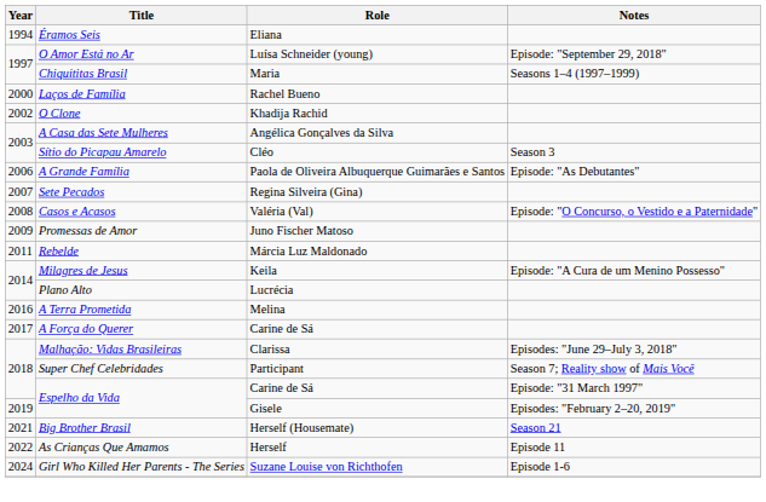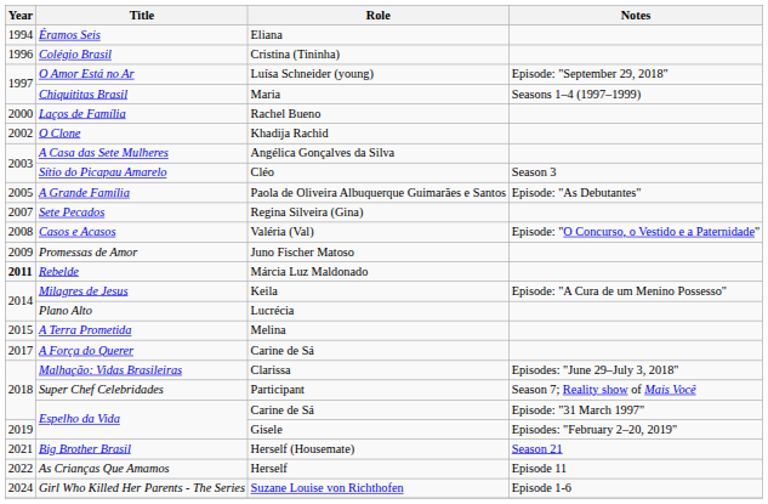 <table class="wikitable">
 <tr>
 <th>Year</th>
 <th>Title</th>
 <th>Role</th>
 <th>Notes</th>
 </tr>
 <tr>
 <td>1994</td>
 <td><em><a href='#'>Éramos Seis</a></em></td>
 <td>Eliana</td>
+<td></td>
+</tr>
+<tr>
+<td>1996</td>
+<td><em><a href='#'>Colégio Brasil</a></em></td>
+<td>Cristina (Tininha)</td>
 <td></td>
 </tr>
 <tr>
 <td rowspan="2">1997</td>
 <td><em><a href='#'>O Amor Está no Ar</a></em></td>
 <td>Luísa Schneider (young)</td>
 <td>Episode: "September 29, 2018"</td>
 </tr>
 <tr>
 <td><em><a href='#'>Chiquititas Brasil</a></em></td>
 <td>Maria</td>
 <td>Seasons 1–4 (1997–1999)</td>
 </tr>
 <tr>
 <td>2000</td>
 <td><em><a href='#'>Laços de Família</a></em></td>
 <td>Rachel Bueno</td>
 <td></td>
 </tr>
 <tr>
 <td>2002</td>
 <td><em><a href='#'>O Clone</a></em></td>
 <td>Khadija Rachid</td>
 <td></td>
 </tr>
 <tr>
 <td rowspan="2">2003</td>
 <td><em><a href='#'>A Casa das Sete Mulheres</a></em></td>
 <td>Angélica Gonçalves da Silva</td>
 <td></td>
 </tr>
 <tr>
 <td><em><a href='#'>Sítio do Picapau Amarelo</a></em></td>
 <td>Cléo</td>
 <td>Season 3</td>
 </tr>
 <tr>
-<td>2006</td>
+<td>2005</td>
 <td><em><a href='#'>A Grande Família</a></em></td>
 <td>Paola de Oliveira Albuquerque Guimarães e Santos</td>
 <td>Episode: "As Debutantes"</td>
 </tr>
 <tr>
 <td>2007</td>
 <td><em><a href='#'>Sete Pecados</a></em></td>
 <td>Regina Silveira (Gina)</td>
 <td></td>
 </tr>
 <tr>
 <td>2008</td>
 <td><em><a href='#'>Casos e Acasos</a></em></td>
 <td>Valéria (Val)</td>
 <td>Episode: "<a href='#'>O Concurso, o Vestido e a Paternidade</a>"</td>
 </tr>
 <tr>
 <td>2009</td>
 <td><em>Promessas de Amor</em></td>
 <td>Juno Fischer Matoso</td>
 <td></td>
 </tr>
 <tr>
-<td>2011</td>
+<td><strong>2011</strong></td>
 <td><em><a href='#'>Rebelde</a></em></td>
 <td>Márcia Luz Maldonado</td>
 <td></td>
 </tr>
 <tr>
 <td rowspan="2">2014</td>
 <td><em><a href='#'>Milagres de Jesus</a></em></td>
 <td>Keila</td>
 <td>Episode: "A Cura de um Menino Possesso"</td>
 </tr>
 <tr>
 <td><em>Plano Alto</em></td>
 <td>Lucrécia</td>
 <td></td>
 </tr>
 <tr>
-<td>2016</td>
+<td>2015</td>
 <td><em><a href='#'>A Terra Prometida</a></em></td>
 <td>Melina</td>
 <td></td>
 </tr>
 <tr>
 <td>2017</td>
 <td><em><a href='#'>A Força do Querer</a></em></td>
 <td>Carine de Sá</td>
 <td></td>
 </tr>
 <tr>
 <td rowspan="3">2018</td>
 <td><em><a href='#'>Malhação: Vidas Brasileiras</a></em></td>
 <td>Clarissa</td>
 <td>Episodes: "June 29–July 3, 2018"</td>
 </tr>
 <tr>
 <td><em>Super Chef Celebridades</em></td>
 <td>Participant</td>
 <td>Season 7; <a href='#'>Reality show</a> of <em><a href='#'>Mais Você</a></em></td>
 </tr>
 <tr>
 <td rowspan="2"><em><a href='#'>Espelho da Vida</a></em></td>
 <td>Carine de Sá</td>
 <td>Episode: "31 March 1997"</td>
 </tr>
 <tr>
 <td>2019</td>
 <td>Gisele</td>
 <td>Episodes: "February 2–20, 2019"</td>
 </tr>
 <tr>
 <td>2021</td>
 <td><em><a href='#'>Big Brother Brasil</a></em></td>
 <td>Herself (Housemate)</td>
 <td><a href='#'>Season 21</a></td>
 </tr>
 <tr>
 <td>2022</td>
 <td><em>As Crianças Que Amamos</em></td>
 <td>Herself</td>
 <td>Episode 11</td>
 </tr>
 <tr>
 <td>2024</td>
 <td><em>Girl Who Killed Her Parents - The Series</em></td>
 <td><a href='#'>Suzane Louise von Richthofen</a></td>
 <td>Episode 1-6</td>
 </tr>
 <tr>
 </tr>
 </table>
